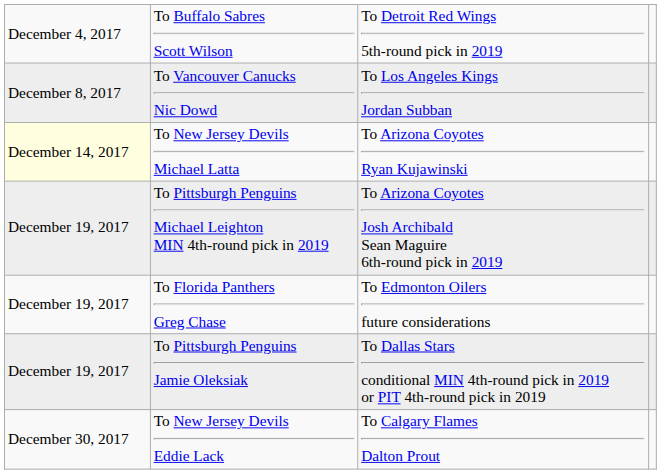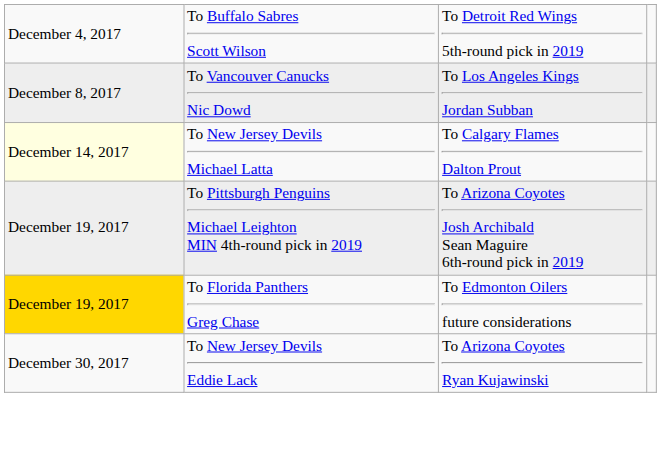 <table class="wikitable" style="border:1px solid #999999; width:680px;">
 <tr>
 <td>December 4, 2017</td>
 <td valign="top">To <a href='#'>Buffalo Sabres</a><hr><a href='#'>Scott Wilson</a></td>
 <td valign="top">To <a href='#'>Detroit Red Wings</a><hr>5th-round pick in <a href='#'>2019</a></td>
 <td></td>
 </tr>
 <tr bgcolor="eeeeee">
 <td>December 8, 2017</td>
 <td valign="top">To <a href='#'>Vancouver Canucks</a><hr><a href='#'>Nic Dowd</a></td>
 <td valign="top">To <a href='#'>Los Angeles Kings</a><hr><a href='#'>Jordan Subban</a></td>
 <td></td>
 </tr>
 <tr>
 <td style="background: lightyellow;">December 14, 2017</td>
 <td valign="top">To <a href='#'>New Jersey Devils</a><hr><a href='#'>Michael Latta</a></td>
-<td valign="top">To <a href='#'>Arizona Coyotes</a><hr><a href='#'>Ryan Kujawinski</a></td>
+<td valign="top">To <a href='#'>Calgary Flames</a><hr><a href='#'>Dalton Prout</a></td>
 <td></td>
 </tr>
 <tr bgcolor="eeeeee">
 <td>December 19, 2017</td>
 <td valign="top">To <a href='#'>Pittsburgh Penguins</a><hr><a href='#'>Michael Leighton</a><br><a href='#'>MIN</a> 4th-round pick in <a href='#'>2019</a></td>
 <td valign="top">To <a href='#'>Arizona Coyotes</a><hr><a href='#'>Josh Archibald</a><br>Sean Maguire<br>6th-round pick in <a href='#'>2019</a></td>
 <td></td>
 </tr>
 <tr>
-<td>December 19, 2017</td>
+<td style="background: gold;">December 19, 2017</td>
 <td valign="top">To <a href='#'>Florida Panthers</a><hr><a href='#'>Greg Chase</a></td>
 <td valign="top">To <a href='#'>Edmonton Oilers</a><hr><span>future considerations</span></td>
-<td></td>
-</tr>
-<tr bgcolor="eeeeee">
-<td>December 19, 2017</td>
-<td valign="top">To <a href='#'>Pittsburgh Penguins</a><hr><a href='#'>Jamie Oleksiak</a></td>
-<td valign="top">To <a href='#'>Dallas Stars</a><hr><span>conditional</span> <a href='#'>MIN</a> 4th-round pick in <a href='#'>2019</a><br>or <a href='#'>PIT</a> 4th-round pick in 2019</td>
 <td></td>
 </tr>
 <tr>
 <td>December 30, 2017</td>
 <td valign="top">To <a href='#'>New Jersey Devils</a><hr><a href='#'>Eddie Lack</a></td>
-<td valign="top">To <a href='#'>Calgary Flames</a><hr><a href='#'>Dalton Prout</a></td>
+<td valign="top">To <a href='#'>Arizona Coyotes</a><hr><a href='#'>Ryan Kujawinski</a></td>
 <td></td>
 </tr>
 </table>
